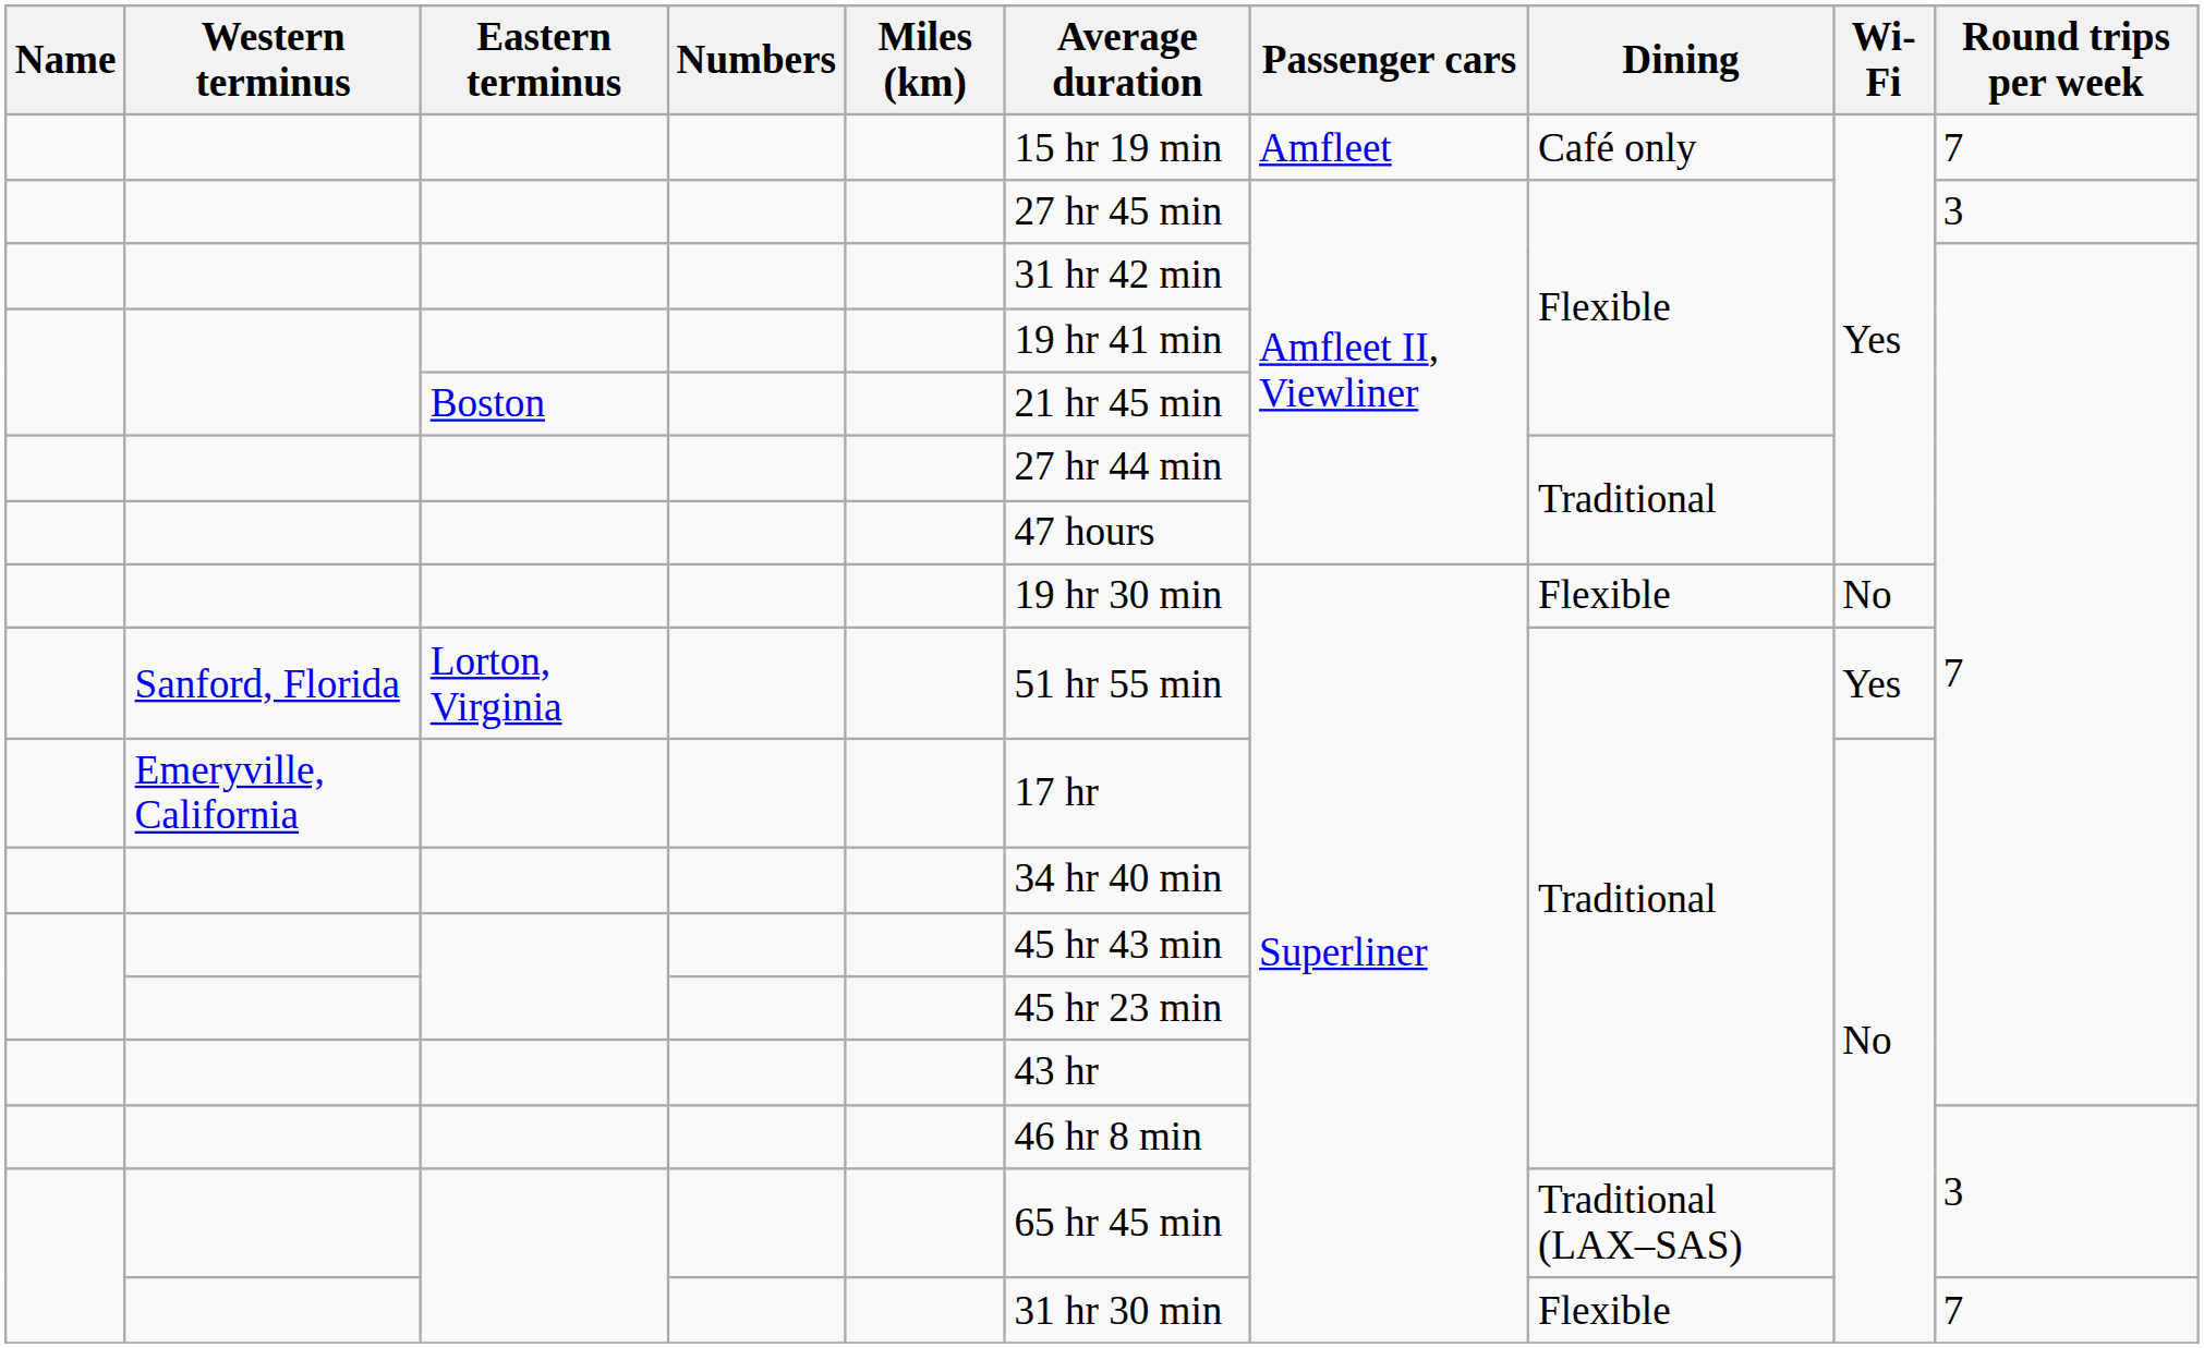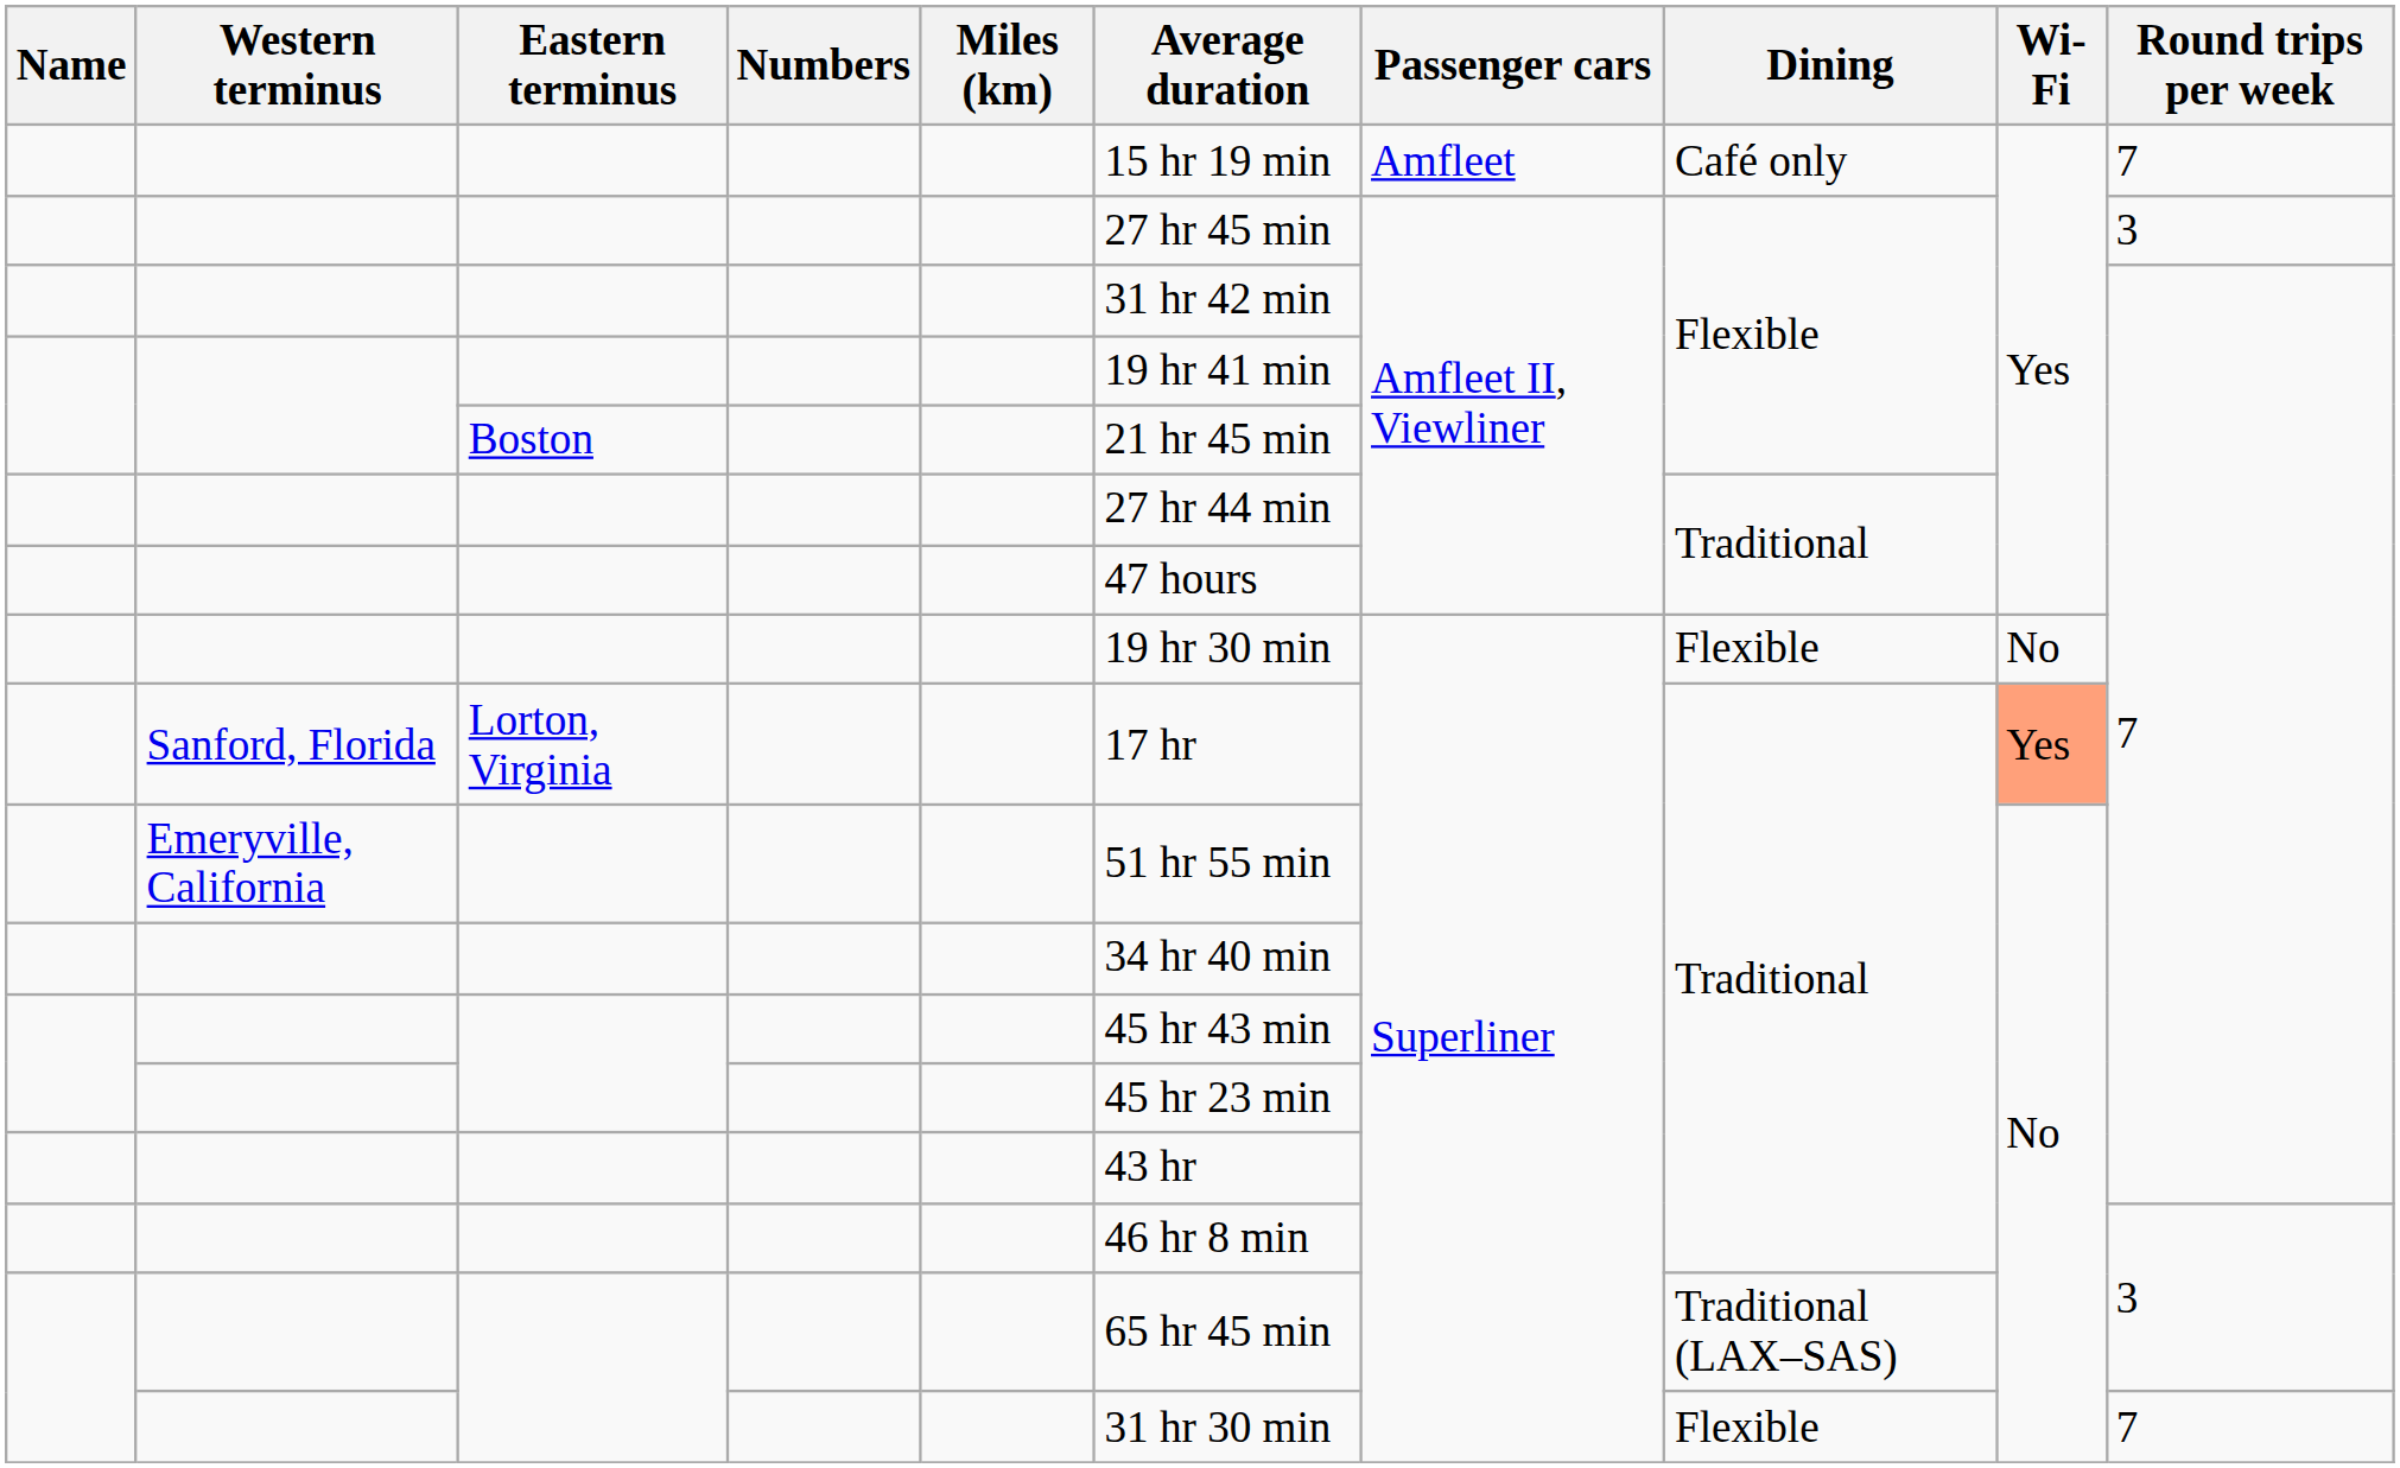 <table class="wikitable sortable">
 <tr>
 <th>Name</th>
 <th>Western terminus</th>
 <th>Eastern terminus</th>
 <th data-sort-type=number>Numbers</th>
 <th>Miles (km)</th>
 <th>Average duration</th>
 <th>Passenger cars</th>
 <th>Dining</th>
 <th>Wi-Fi</th>
 <th>Round trips per week</th>
 </tr>
 <tr>
 <td></td>
 <td></td>
 <td></td>
 <td></td>
 <td data-sort-value="829"></td>
 <td>15 hr 19 min</td>
 <td><a href='#'>Amfleet</a></td>
 <td>Café only</td>
 <td rowspan=7>Yes</td>
 <td>7</td>
 </tr>
 <tr>
 <td></td>
 <td></td>
 <td></td>
 <td></td>
 <td data-sort-value="1147"></td>
 <td>27 hr 45 min</td>
 <td rowspan=6><a href='#'>Amfleet II</a>, <a href='#'>Viewliner</a></td>
 <td rowspan=4>Flexible</td>
 <td>3</td>
 </tr>
 <tr>
 <td></td>
 <td></td>
 <td></td>
 <td></td>
 <td data-sort-value="1377"></td>
 <td>31 hr 42 min</td>
 <td rowspan="12">7</td>
 </tr>
 <tr>
 <td rowspan="2"></td>
 <td rowspan="2"></td>
 <td></td>
 <td></td>
 <td data-sort-value="959"></td>
 <td>19 hr 41 min</td>
 </tr>
 <tr>
 <td><a href='#'>Boston</a></td>
 <td></td>
 <td data-sort-value="1018"></td>
 <td>21 hr 45 min</td>
 </tr>
 <tr>
 <td></td>
 <td></td>
 <td></td>
 <td></td>
 <td data-sort-value="1389"></td>
 <td>27 hr 44 min</td>
 <td rowspan=2>Traditional</td>
 </tr>
 <tr>
 <td></td>
 <td></td>
 <td></td>
 <td></td>
 <td data-sort-value="1522"></td>
 <td>47 hours</td>
 </tr>
 <tr>
 <td></td>
 <td></td>
 <td></td>
 <td></td>
 <td data-sort-value="926"></td>
 <td>19 hr 30 min</td>
 <td rowspan="10"><a href='#'>Superliner</a></td>
 <td>Flexible</td>
 <td>No</td>
 </tr>
 <tr>
 <td></td>
 <td><a href='#'>Sanford, Florida</a></td>
 <td><a href='#'>Lorton, Virginia</a></td>
 <td></td>
 <td data-sort-value="855"></td>
-<td>51 hr 55 min</td>
+<td>17 hr</td>
 <td rowspan=7>Traditional</td>
-<td>Yes</td>
+<td style="background: lightsalmon;">Yes</td>
 </tr>
 <tr>
 <td></td>
 <td><a href='#'>Emeryville, California</a></td>
 <td></td>
 <td></td>
 <td data-sort-value="2438"></td>
-<td>17 hr</td>
+<td>51 hr 55 min</td>
 <td rowspan=8>No</td>
 </tr>
 <tr>
 <td></td>
 <td></td>
 <td></td>
 <td></td>
 <td data-sort-value="1377"></td>
 <td>34 hr 40 min</td>
 </tr>
 <tr>
 <td rowspan=2></td>
 <td></td>
 <td rowspan=2></td>
 <td></td>
 <td data-sort-value="2206"></td>
 <td>45 hr 43 min</td>
 </tr>
 <tr>
 <td></td>
 <td></td>
 <td data-sort-value="2257"></td>
 <td>45 hr 23 min</td>
 </tr>
 <tr>
 <td></td>
 <td></td>
 <td></td>
 <td></td>
 <td data-sort-value="2256"></td>
 <td>43 hr</td>
 </tr>
 <tr>
 <td></td>
 <td></td>
 <td></td>
 <td></td>
 <td data-sort-value="1995"></td>
 <td>46 hr 8 min</td>
 <td rowspan=2>3</td>
 </tr>
 <tr>
 <td rowspan=2></td>
 <td></td>
 <td rowspan=2></td>
 <td></td>
 <td data-sort-value="2728"></td>
 <td>65 hr 45 min</td>
 <td>Traditional (LAX–SAS)</td>
 </tr>
 <tr>
 <td></td>
 <td></td>
 <td data-sort-value="1306"></td>
 <td>31 hr 30 min</td>
 <td>Flexible</td>
 <td>7</td>
 </tr>
 </table>
